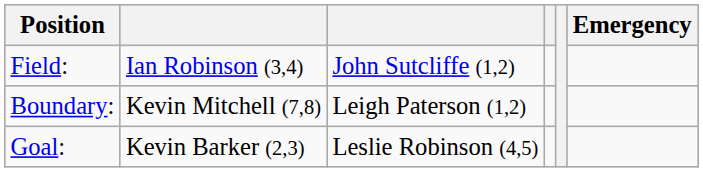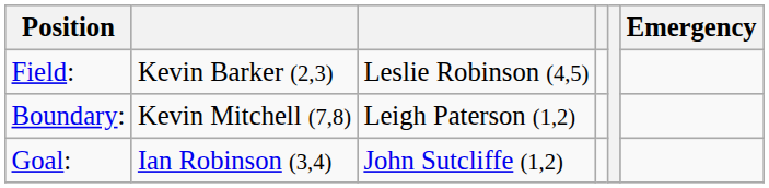 <table class="wikitable" style="font-size: 95%;">
 <tr>
 <th>Position</th>
 <th></th>
 <th></th>
 <th></th>
 <th rowspan="4"></th>
 <th>Emergency</th>
 </tr>
 <tr>
 <td><a href='#'>Field</a>:</td>
-<td><a href='#'>Ian Robinson</a> <small>(3,4)</small></td>
-<td><a href='#'>John Sutcliffe</a> <small>(1,2)</small></td>
+<td>Kevin Barker <small>(2,3)</small></td>
+<td>Leslie Robinson <small>(4,5)</small></td>
 <td></td>
 <td></td>
 </tr>
 <tr>
 <td><a href='#'>Boundary</a>:</td>
 <td>Kevin Mitchell <small>(7,8)</small></td>
 <td>Leigh Paterson <small>(1,2)</small></td>
 <td></td>
 <td></td>
 </tr>
 <tr>
 <td><a href='#'>Goal</a>:</td>
-<td>Kevin Barker <small>(2,3)</small></td>
-<td>Leslie Robinson <small>(4,5)</small></td>
+<td><a href='#'>Ian Robinson</a> <small>(3,4)</small></td>
+<td><a href='#'>John Sutcliffe</a> <small>(1,2)</small></td>
 <td></td>
 <td></td>
 </tr>
 </table>
